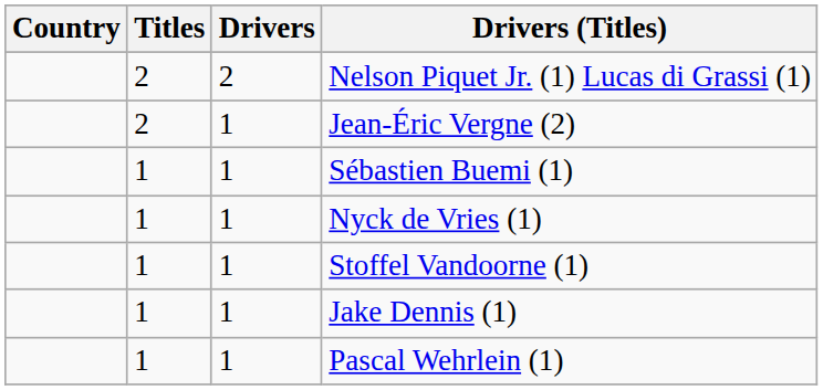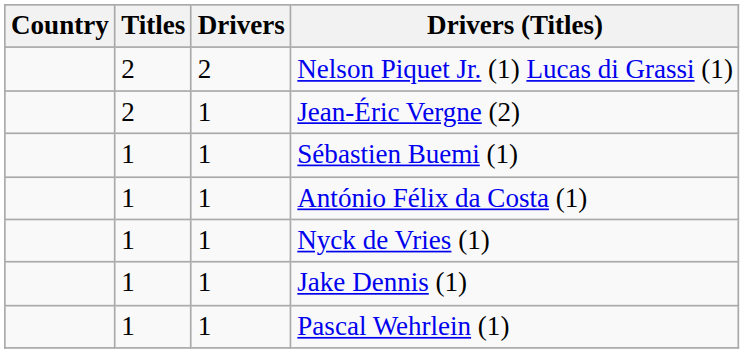 <table class="wikitable sortable">
 <tr>
 <th>Country</th>
 <th>Titles</th>
 <th>Drivers</th>
 <th>Drivers (Titles)</th>
 </tr>
 <tr>
 <td></td>
 <td>2</td>
 <td>2</td>
 <td><a href='#'>Nelson Piquet Jr.</a> (1) <a href='#'>Lucas di Grassi</a> (1)</td>
 </tr>
 <tr>
 <td></td>
 <td>2</td>
 <td>1</td>
 <td><a href='#'>Jean-Éric Vergne</a> (2)</td>
 </tr>
 <tr>
 <td></td>
 <td>1</td>
 <td>1</td>
 <td><a href='#'>Sébastien Buemi</a> (1)</td>
 </tr>
 <tr>
 <td></td>
 <td>1</td>
 <td>1</td>
-<td><a href='#'>Nyck de Vries</a> (1)</td>
+<td><a href='#'>António Félix da Costa</a> (1)</td>
 </tr>
 <tr>
 <td></td>
 <td>1</td>
 <td>1</td>
-<td><a href='#'>Stoffel Vandoorne</a> (1)</td>
+<td><a href='#'>Nyck de Vries</a> (1)</td>
 </tr>
 <tr>
 <td></td>
 <td>1</td>
 <td>1</td>
 <td><a href='#'>Jake Dennis</a> (1)</td>
 </tr>
 <tr>
 <td></td>
 <td>1</td>
 <td>1</td>
 <td><a href='#'>Pascal Wehrlein</a> (1)</td>
 </tr>
 </table>
